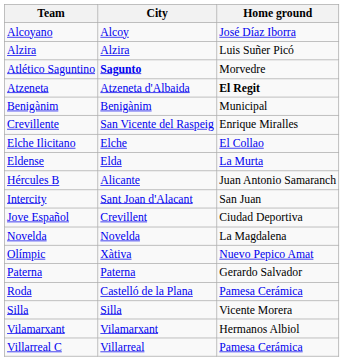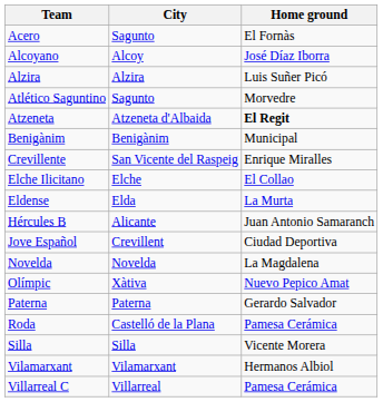 <table class="wikitable sortable">
 <tr>
 <th>Team</th>
 <th>City</th>
 <th>Home ground</th>
+</tr>
+<tr>
+<td><a href='#'>Acero</a></td>
+<td><a href='#'>Sagunto</a></td>
+<td>El Fornàs</td>
 </tr>
 <tr>
 <td><a href='#'>Alcoyano</a></td>
 <td><a href='#'>Alcoy</a></td>
 <td><a href='#'>José Díaz Iborra</a></td>
 </tr>
 <tr>
 <td><a href='#'>Alzira</a></td>
 <td><a href='#'>Alzira</a></td>
 <td>Luis Suñer Picó</td>
 </tr>
 <tr>
 <td><a href='#'>Atlético Saguntino</a></td>
-<td><strong><a href='#'>Sagunto</a></strong></td>
+<td><a href='#'>Sagunto</a></td>
 <td>Morvedre</td>
 </tr>
 <tr>
 <td><a href='#'>Atzeneta</a></td>
 <td><a href='#'>Atzeneta d'Albaida</a></td>
 <td><strong>El Regit</strong></td>
 </tr>
 <tr>
 <td><a href='#'>Benigànim</a></td>
 <td><a href='#'>Benigànim</a></td>
 <td>Municipal</td>
 </tr>
 <tr>
 <td><a href='#'>Crevillente</a></td>
 <td><a href='#'>San Vicente del Raspeig</a></td>
 <td>Enrique Miralles</td>
 </tr>
 <tr>
 <td><a href='#'>Elche Ilicitano</a></td>
 <td><a href='#'>Elche</a></td>
 <td><a href='#'>El Collao</a></td>
 </tr>
 <tr>
 <td><a href='#'>Eldense</a></td>
 <td><a href='#'>Elda</a></td>
 <td><a href='#'>La Murta</a></td>
 </tr>
 <tr>
 <td><a href='#'>Hércules B</a></td>
 <td><a href='#'>Alicante</a></td>
 <td>Juan Antonio Samaranch</td>
-</tr>
-<tr>
-<td><a href='#'>Intercity</a></td>
-<td><a href='#'>Sant Joan d'Alacant</a></td>
-<td>San Juan</td>
 </tr>
 <tr>
 <td><a href='#'>Jove Español</a></td>
 <td><a href='#'>Crevillent</a></td>
 <td>Ciudad Deportiva</td>
 </tr>
 <tr>
 <td><a href='#'>Novelda</a></td>
 <td><a href='#'>Novelda</a></td>
 <td>La Magdalena</td>
 </tr>
 <tr>
 <td><a href='#'>Olímpic</a></td>
 <td><a href='#'>Xàtiva</a></td>
 <td><a href='#'>Nuevo Pepico Amat</a></td>
 </tr>
 <tr>
 <td><a href='#'>Paterna</a></td>
 <td><a href='#'>Paterna</a></td>
 <td>Gerardo Salvador</td>
 </tr>
 <tr>
 <td><a href='#'>Roda</a></td>
 <td><a href='#'>Castelló de la Plana</a></td>
 <td><a href='#'>Pamesa Cerámica</a></td>
 </tr>
 <tr>
 <td><a href='#'>Silla</a></td>
 <td><a href='#'>Silla</a></td>
 <td>Vicente Morera</td>
 </tr>
 <tr>
 <td><a href='#'>Vilamarxant</a></td>
 <td><a href='#'>Vilamarxant</a></td>
 <td>Hermanos Albiol</td>
 </tr>
 <tr>
 <td><a href='#'>Villarreal C</a></td>
 <td><a href='#'>Villarreal</a></td>
 <td><a href='#'>Pamesa Cerámica</a></td>
 </tr>
 </table>
